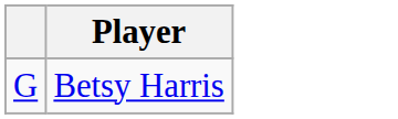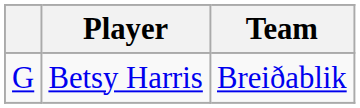 <table class="wikitable">
 <tr>
 <th align="center"></th>
 <th align="center">Player</th>
+<th align="center">Team</th>
 </tr>
 <tr>
 <td align=center><a href='#'>G</a></td>
 <td> <a href='#'>Betsy Harris</a></td>
+<td><a href='#'>Breiðablik</a></td>
 </tr>
 </table>
